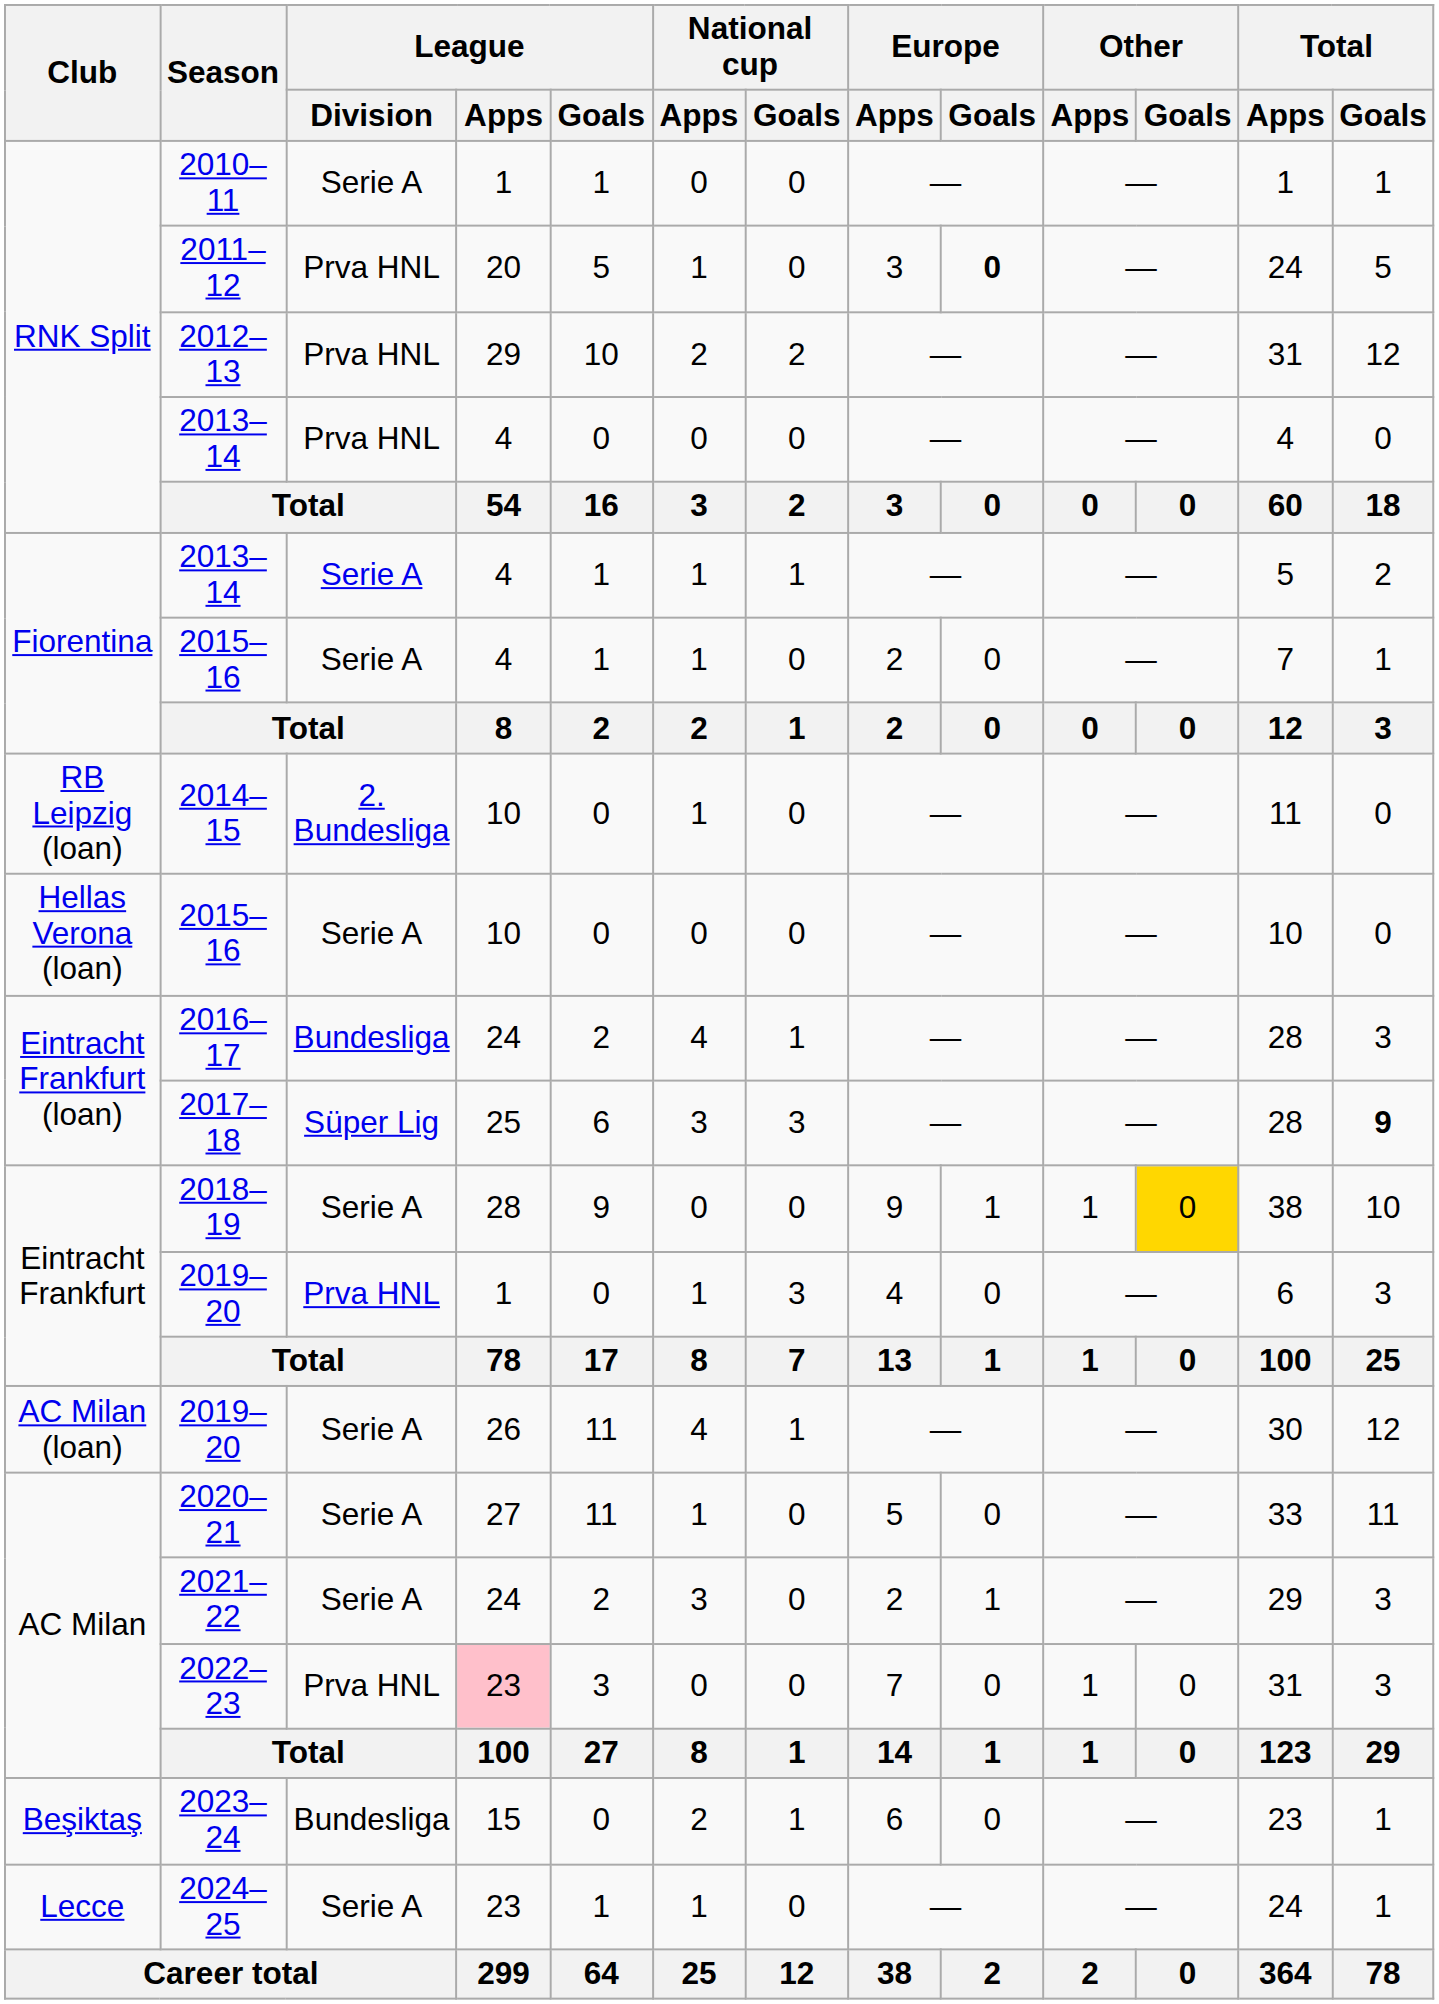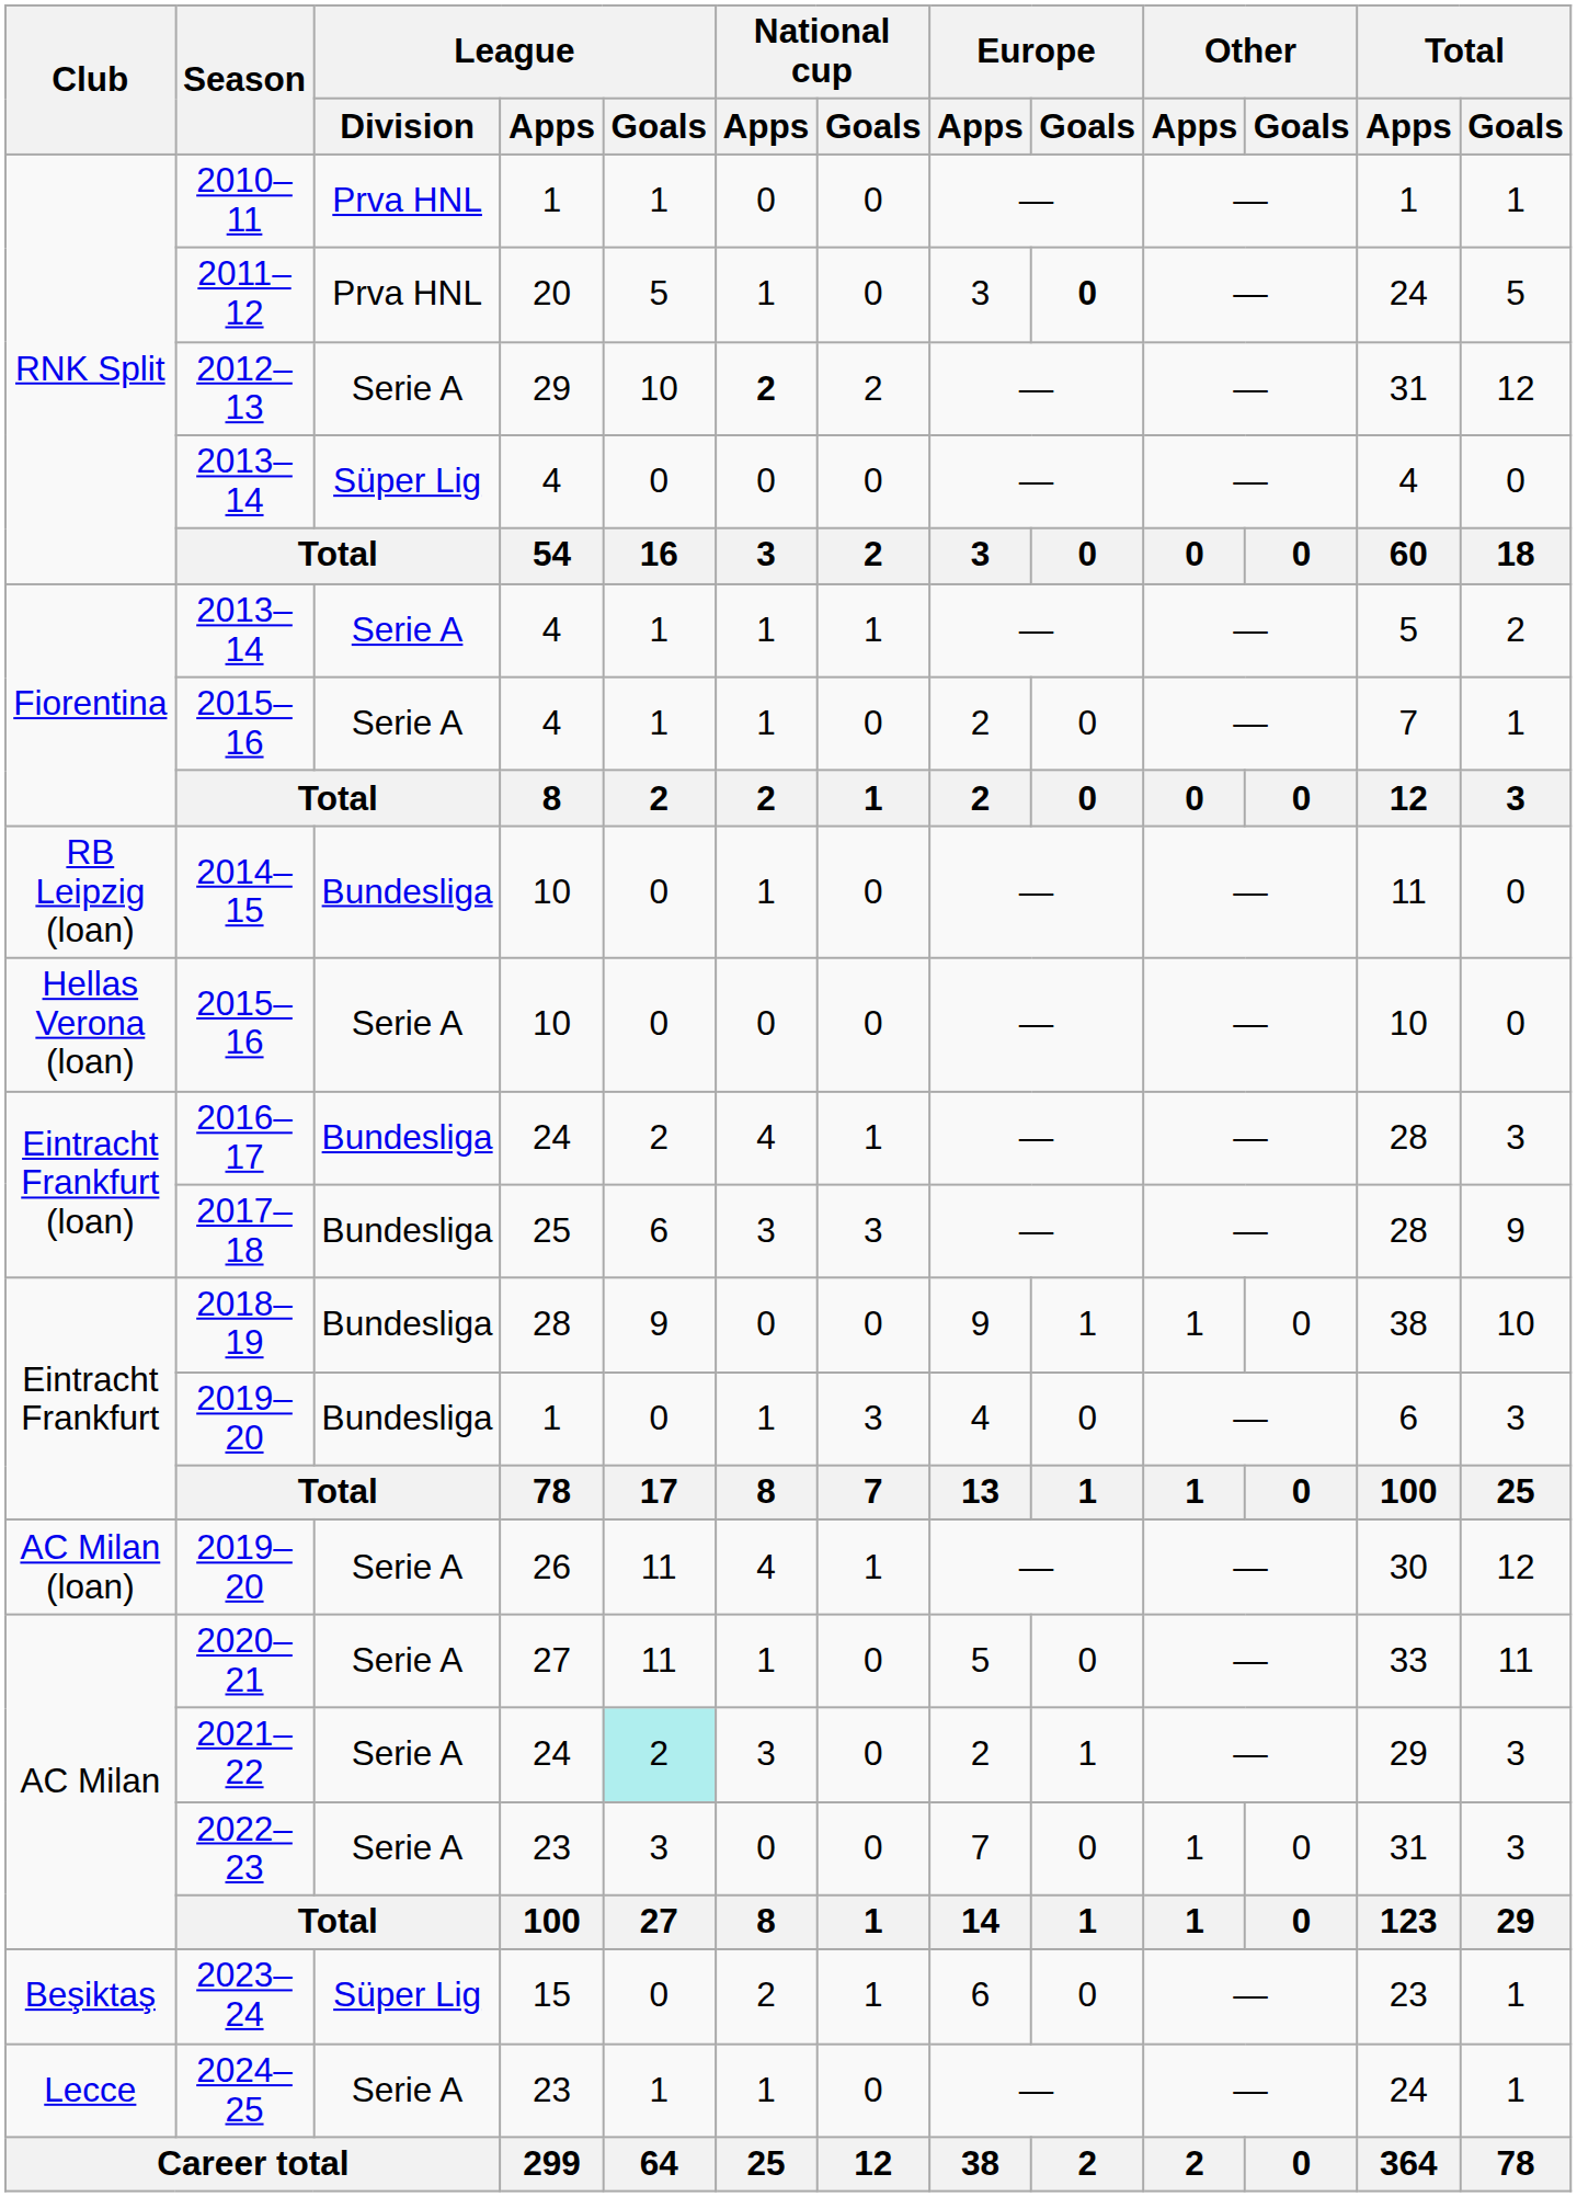 <table class="wikitable" style="text-align:center">
 <tr>
 <th rowspan="2">Club</th>
 <th rowspan="2">Season</th>
 <th colspan="3">League</th>
 <th colspan="2">National cup</th>
 <th colspan="2">Europe</th>
 <th colspan="2">Other</th>
 <th colspan="2">Total</th>
 </tr>
 <tr>
 <th>Division</th>
 <th>Apps</th>
 <th>Goals</th>
 <th>Apps</th>
 <th>Goals</th>
 <th>Apps</th>
 <th>Goals</th>
 <th>Apps</th>
 <th>Goals</th>
 <th>Apps</th>
 <th>Goals</th>
 </tr>
 <tr>
 <td rowspan="5"><a href='#'>RNK Split</a></td>
 <td><a href='#'>2010–11</a></td>
-<td>Serie A</td>
+<td><a href='#'>Prva HNL</a></td>
 <td>1</td>
 <td>1</td>
 <td>0</td>
 <td>0</td>
 <td colspan="2">—</td>
 <td colspan="2">—</td>
 <td>1</td>
 <td>1</td>
 </tr>
 <tr>
 <td><a href='#'>2011–12</a></td>
 <td>Prva HNL</td>
 <td>20</td>
 <td>5</td>
 <td>1</td>
 <td>0</td>
 <td>3</td>
 <td><strong>0</strong></td>
 <td colspan="2">—</td>
 <td>24</td>
 <td>5</td>
 </tr>
 <tr>
 <td><a href='#'>2012–13</a></td>
-<td>Prva HNL</td>
+<td>Serie A</td>
 <td>29</td>
 <td>10</td>
-<td>2</td>
+<td><strong>2</strong></td>
 <td>2</td>
 <td colspan="2">—</td>
 <td colspan="2">—</td>
 <td>31</td>
 <td>12</td>
 </tr>
 <tr>
 <td><a href='#'>2013–14</a></td>
-<td>Prva HNL</td>
+<td><a href='#'>Süper Lig</a></td>
 <td>4</td>
 <td>0</td>
 <td>0</td>
 <td>0</td>
 <td colspan="2">—</td>
 <td colspan="2">—</td>
 <td>4</td>
 <td>0</td>
 </tr>
 <tr>
 <th colspan="2">Total</th>
 <th>54</th>
 <th>16</th>
 <th>3</th>
 <th>2</th>
 <th>3</th>
 <th>0</th>
 <th>0</th>
 <th>0</th>
 <th>60</th>
 <th>18</th>
 </tr>
 <tr>
 <td rowspan="3"><a href='#'>Fiorentina</a></td>
 <td><a href='#'>2013–14</a></td>
 <td><a href='#'>Serie A</a></td>
 <td>4</td>
 <td>1</td>
 <td>1</td>
 <td>1</td>
 <td colspan="2">—</td>
 <td colspan="2">—</td>
 <td>5</td>
 <td>2</td>
 </tr>
 <tr>
 <td><a href='#'>2015–16</a></td>
 <td>Serie A</td>
 <td>4</td>
 <td>1</td>
 <td>1</td>
 <td>0</td>
 <td>2</td>
 <td>0</td>
 <td colspan="2">—</td>
 <td>7</td>
 <td>1</td>
 </tr>
 <tr>
 <th colspan="2">Total</th>
 <th>8</th>
 <th>2</th>
 <th>2</th>
 <th>1</th>
 <th>2</th>
 <th>0</th>
 <th>0</th>
 <th>0</th>
 <th>12</th>
 <th>3</th>
 </tr>
 <tr>
 <td><a href='#'>RB Leipzig</a> (loan)</td>
 <td><a href='#'>2014–15</a></td>
-<td><a href='#'>2. Bundesliga</a></td>
+<td><a href='#'>Bundesliga</a></td>
 <td>10</td>
 <td>0</td>
 <td>1</td>
 <td>0</td>
 <td colspan="2">—</td>
 <td colspan="2">—</td>
 <td>11</td>
 <td>0</td>
 </tr>
 <tr>
 <td><a href='#'>Hellas Verona</a> (loan)</td>
 <td><a href='#'>2015–16</a></td>
 <td>Serie A</td>
 <td>10</td>
 <td>0</td>
 <td>0</td>
 <td>0</td>
 <td colspan="2">—</td>
 <td colspan="2">—</td>
 <td>10</td>
 <td>0</td>
 </tr>
 <tr>
 <td rowspan="2"><a href='#'>Eintracht Frankfurt</a> (loan)</td>
 <td><a href='#'>2016–17</a></td>
 <td><a href='#'>Bundesliga</a></td>
 <td>24</td>
 <td>2</td>
 <td>4</td>
 <td>1</td>
 <td colspan="2">—</td>
 <td colspan="2">—</td>
 <td>28</td>
 <td>3</td>
 </tr>
 <tr>
 <td><a href='#'>2017–18</a></td>
-<td><a href='#'>Süper Lig</a></td>
+<td>Bundesliga</td>
 <td>25</td>
 <td>6</td>
 <td>3</td>
 <td>3</td>
 <td colspan="2">—</td>
 <td colspan="2">—</td>
 <td>28</td>
-<td><strong>9</strong></td>
+<td>9</td>
 </tr>
 <tr>
 <td rowspan="3">Eintracht Frankfurt</td>
 <td><a href='#'>2018–19</a></td>
-<td>Serie A</td>
+<td>Bundesliga</td>
 <td>28</td>
 <td>9</td>
 <td>0</td>
 <td>0</td>
 <td>9</td>
 <td>1</td>
 <td>1</td>
-<td style="background: gold;">0</td>
+<td>0</td>
 <td>38</td>
 <td>10</td>
 </tr>
 <tr>
 <td><a href='#'>2019–20</a></td>
-<td><a href='#'>Prva HNL</a></td>
+<td>Bundesliga</td>
 <td>1</td>
 <td>0</td>
 <td>1</td>
 <td>3</td>
 <td>4</td>
 <td>0</td>
 <td colspan="2">—</td>
 <td>6</td>
 <td>3</td>
 </tr>
 <tr>
 <th colspan="2">Total</th>
 <th>78</th>
 <th>17</th>
 <th>8</th>
 <th>7</th>
 <th>13</th>
 <th>1</th>
 <th>1</th>
 <th>0</th>
 <th>100</th>
 <th>25</th>
 </tr>
 <tr>
 <td><a href='#'>AC Milan</a> (loan)</td>
 <td><a href='#'>2019–20</a></td>
 <td>Serie A</td>
 <td>26</td>
 <td>11</td>
 <td>4</td>
 <td>1</td>
 <td colspan="2">—</td>
 <td colspan="2">—</td>
 <td>30</td>
 <td>12</td>
 </tr>
 <tr>
 <td rowspan="4">AC Milan</td>
 <td><a href='#'>2020–21</a></td>
 <td>Serie A</td>
 <td>27</td>
 <td>11</td>
 <td>1</td>
 <td>0</td>
 <td>5</td>
 <td>0</td>
 <td colspan="2">—</td>
 <td>33</td>
 <td>11</td>
 </tr>
 <tr>
 <td><a href='#'>2021–22</a></td>
 <td>Serie A</td>
 <td>24</td>
-<td>2</td>
+<td style="background: paleturquoise;">2</td>
 <td>3</td>
 <td>0</td>
 <td>2</td>
 <td>1</td>
 <td colspan="2">—</td>
 <td>29</td>
 <td>3</td>
 </tr>
 <tr>
 <td><a href='#'>2022–23</a></td>
-<td>Prva HNL</td>
-<td style="background: pink;">23</td>
+<td>Serie A</td>
+<td>23</td>
 <td>3</td>
 <td>0</td>
 <td>0</td>
 <td>7</td>
 <td>0</td>
 <td>1</td>
 <td>0</td>
 <td>31</td>
 <td>3</td>
 </tr>
 <tr>
 <th colspan="2">Total</th>
 <th>100</th>
 <th>27</th>
 <th>8</th>
 <th>1</th>
 <th>14</th>
 <th>1</th>
 <th>1</th>
 <th>0</th>
 <th>123</th>
 <th>29</th>
 </tr>
 <tr>
 <td><a href='#'>Beşiktaş</a></td>
 <td><a href='#'>2023–24</a></td>
-<td>Bundesliga</td>
+<td><a href='#'>Süper Lig</a></td>
 <td>15</td>
 <td>0</td>
 <td>2</td>
 <td>1</td>
 <td>6</td>
 <td>0</td>
 <td colspan="2">—</td>
 <td>23</td>
 <td>1</td>
 </tr>
 <tr>
 <td><a href='#'>Lecce</a></td>
 <td><a href='#'>2024–25</a></td>
 <td>Serie A</td>
 <td>23</td>
 <td>1</td>
 <td>1</td>
 <td>0</td>
 <td colspan="2">—</td>
 <td colspan="2">—</td>
 <td>24</td>
 <td>1</td>
 </tr>
 <tr>
 <th colspan="3">Career total</th>
 <th>299</th>
 <th>64</th>
 <th>25</th>
 <th>12</th>
 <th>38</th>
 <th>2</th>
 <th>2</th>
 <th>0</th>
 <th>364</th>
 <th>78</th>
 </tr>
 </table>
